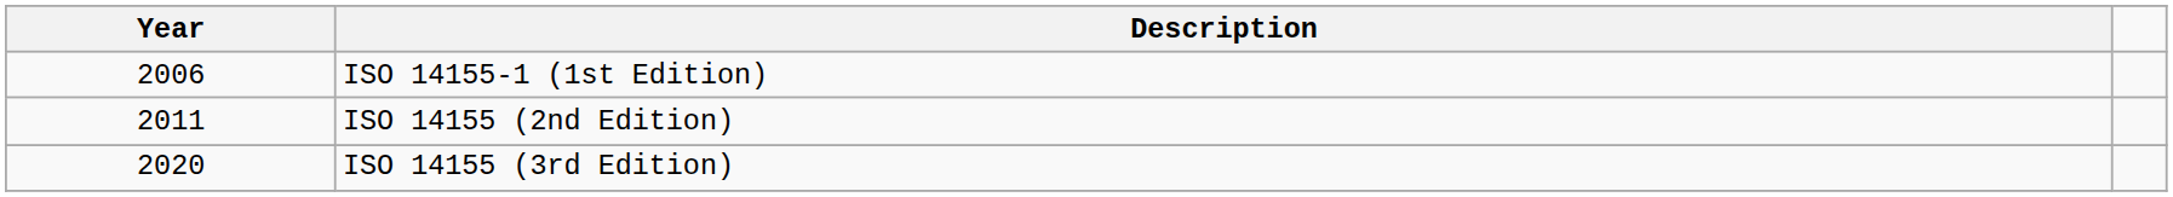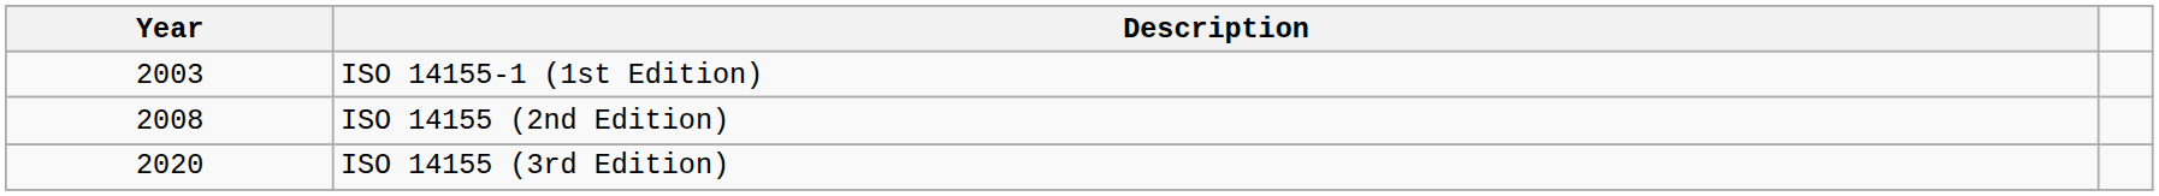 <table class = "wikitable" font-size = 95%; width = 50%; background-color = transparent>
 <tr>
 <th>Year</th>
 <th>Description</th>
 </tr>
 <tr>
-<td align = "center">2006</td>
+<td align = "center">2003</td>
 <td>ISO 14155-1 (1st Edition)</td>
 <td></td>
 </tr>
 <tr>
-<td align = "center">2011</td>
+<td align = "center">2008</td>
 <td>ISO 14155 (2nd Edition)</td>
 <td></td>
 </tr>
 <tr>
 <td align = "center">2020</td>
 <td>ISO 14155 (3rd Edition)</td>
 <td></td>
 </tr>
 </table>
